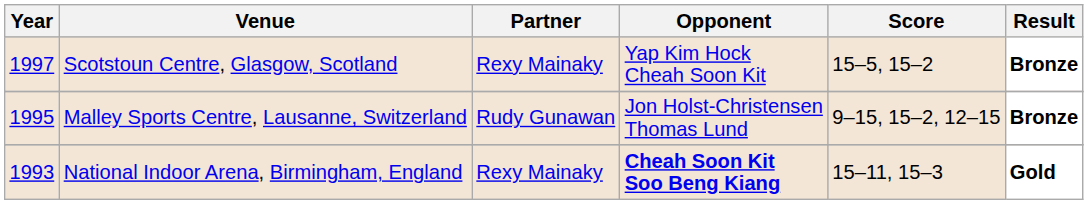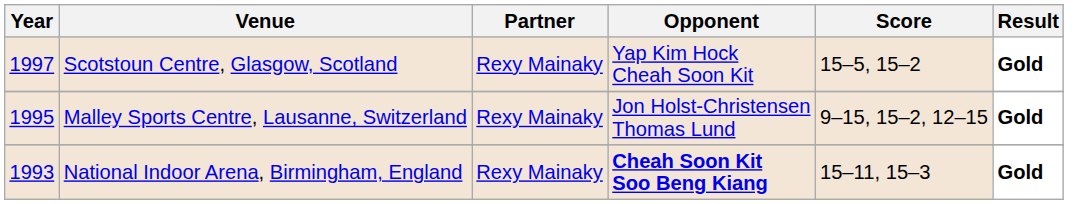 <table class="sortable wikitable" style="font-size: 90%;">
 <tr>
 <th>Year</th>
 <th>Venue</th>
 <th>Partner</th>
 <th>Opponent</th>
 <th>Score</th>
 <th>Result</th>
 </tr>
 <tr style="background:#F3E6D7">
 <td align="center"><a href='#'>1997</a></td>
 <td align="left"><a href='#'>Scotstoun Centre</a>, <a href='#'>Glasgow, Scotland</a></td>
 <td align="left"> <a href='#'>Rexy Mainaky</a></td>
 <td align="left"> <a href='#'>Yap Kim Hock</a> <br>  <a href='#'>Cheah Soon Kit</a></td>
 <td align="left">15–5, 15–2</td>
-<td style="text-align:left; background:white"> <strong>Bronze</strong></td>
+<td style="text-align:left; background:white"> <strong>Gold</strong></td>
 </tr>
 <tr>
 </tr>
 <tr style="background:#F3E6D7">
 <td align="center"><a href='#'>1995</a></td>
 <td align="left"><a href='#'>Malley Sports Centre</a>, <a href='#'>Lausanne, Switzerland</a></td>
-<td align="left"> <a href='#'>Rudy Gunawan</a></td>
+<td align="left"> <a href='#'>Rexy Mainaky</a></td>
 <td align="left"> <a href='#'>Jon Holst-Christensen</a> <br>  <a href='#'>Thomas Lund</a></td>
 <td align="left">9–15, 15–2, 12–15</td>
-<td style="text-align:left; background:white"> <strong>Bronze</strong></td>
+<td style="text-align:left; background:white"> <strong>Gold</strong></td>
 </tr>
 <tr>
 </tr>
 <tr style="background:#F3E6D7">
 <td align="center"><a href='#'>1993</a></td>
 <td align="left"><a href='#'>National Indoor Arena</a>, <a href='#'>Birmingham, England</a></td>
 <td align="left"> <a href='#'>Rexy Mainaky</a></td>
 <td align="left"><strong> <a href='#'>Cheah Soon Kit</a> <br>  <a href='#'>Soo Beng Kiang</a></strong></td>
 <td align="left">15–11, 15–3</td>
 <td style="text-align:left; background:white"> <strong>Gold</strong></td>
 </tr>
 </table>
